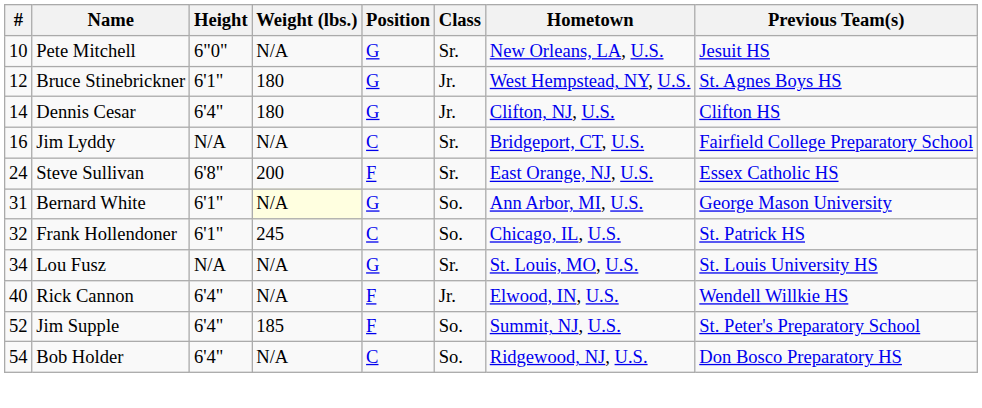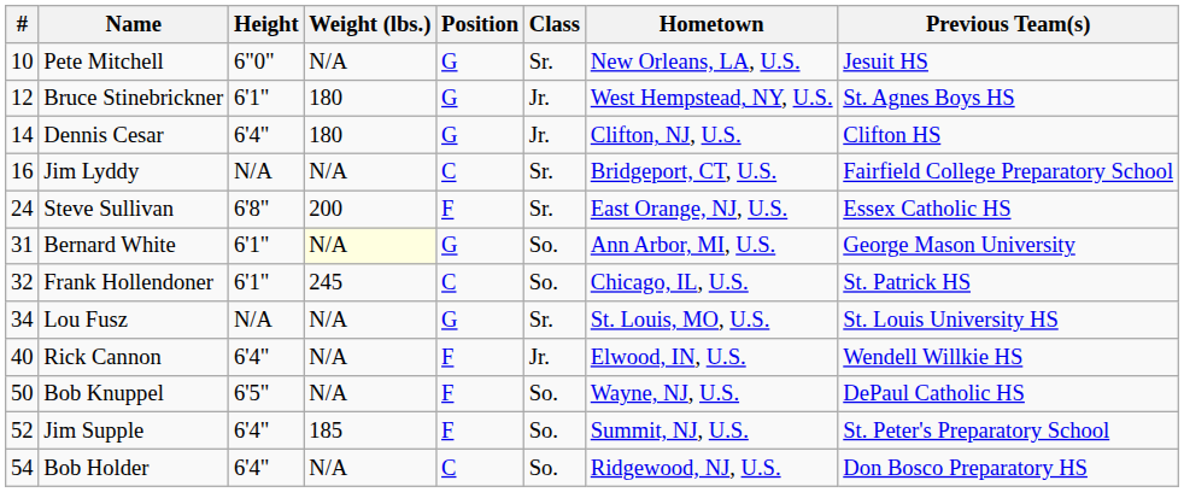 <table class="wikitable" style="font-size: 90%">
 <tr>
 <th>#</th>
 <th>Name</th>
 <th>Height</th>
 <th>Weight (lbs.)</th>
 <th>Position</th>
 <th>Class</th>
 <th>Hometown</th>
 <th>Previous Team(s)</th>
 </tr>
 <tr>
 <td>10</td>
 <td>Pete Mitchell</td>
 <td>6"0"</td>
 <td>N/A</td>
 <td><a href='#'>G</a></td>
 <td>Sr.</td>
 <td><a href='#'>New Orleans, LA</a>, <a href='#'>U.S.</a></td>
 <td><a href='#'>Jesuit HS</a></td>
 </tr>
 <tr>
 <td>12</td>
 <td>Bruce Stinebrickner</td>
 <td>6'1"</td>
 <td>180</td>
 <td><a href='#'>G</a></td>
 <td>Jr.</td>
 <td><a href='#'>West Hempstead, NY</a>, <a href='#'>U.S.</a></td>
 <td><a href='#'>St. Agnes Boys HS</a></td>
 </tr>
 <tr>
 <td>14</td>
 <td>Dennis Cesar</td>
 <td>6'4"</td>
 <td>180</td>
 <td><a href='#'>G</a></td>
 <td>Jr.</td>
 <td><a href='#'>Clifton, NJ</a>, <a href='#'>U.S.</a></td>
 <td><a href='#'>Clifton HS</a></td>
 </tr>
 <tr>
 <td>16</td>
 <td>Jim Lyddy</td>
 <td>N/A</td>
 <td>N/A</td>
 <td><a href='#'>C</a></td>
 <td>Sr.</td>
 <td><a href='#'>Bridgeport, CT</a>, <a href='#'>U.S.</a></td>
 <td><a href='#'>Fairfield College Preparatory School</a></td>
 </tr>
 <tr>
 <td>24</td>
 <td>Steve Sullivan</td>
 <td>6'8"</td>
 <td>200</td>
 <td><a href='#'>F</a></td>
 <td>Sr.</td>
 <td><a href='#'>East Orange, NJ</a>, <a href='#'>U.S.</a></td>
 <td><a href='#'>Essex Catholic HS</a></td>
 </tr>
 <tr>
 <td>31</td>
 <td>Bernard White</td>
 <td>6'1"</td>
 <td style="background: lightyellow;">N/A</td>
 <td><a href='#'>G</a></td>
 <td>So.</td>
 <td><a href='#'>Ann Arbor, MI</a>, <a href='#'>U.S.</a></td>
 <td><a href='#'>George Mason University</a></td>
 </tr>
 <tr>
 <td>32</td>
 <td>Frank Hollendoner</td>
 <td>6'1"</td>
 <td>245</td>
 <td><a href='#'>C</a></td>
 <td>So.</td>
 <td><a href='#'>Chicago, IL</a>, <a href='#'>U.S.</a></td>
 <td><a href='#'>St. Patrick HS</a></td>
 </tr>
 <tr>
 <td>34</td>
 <td>Lou Fusz</td>
 <td>N/A</td>
 <td>N/A</td>
 <td><a href='#'>G</a></td>
 <td>Sr.</td>
 <td><a href='#'>St. Louis, MO</a>, <a href='#'>U.S.</a></td>
 <td><a href='#'>St. Louis University HS</a></td>
 </tr>
 <tr>
 <td>40</td>
 <td>Rick Cannon</td>
 <td>6'4"</td>
 <td>N/A</td>
 <td><a href='#'>F</a></td>
 <td>Jr.</td>
 <td><a href='#'>Elwood, IN</a>, <a href='#'>U.S.</a></td>
 <td><a href='#'>Wendell Willkie HS</a></td>
 </tr>
 <tr>
+<td>50</td>
+<td>Bob Knuppel</td>
+<td>6'5"</td>
+<td>N/A</td>
+<td><a href='#'>F</a></td>
+<td>So.</td>
+<td><a href='#'>Wayne, NJ</a>, <a href='#'>U.S.</a></td>
+<td><a href='#'>DePaul Catholic HS</a></td>
+</tr>
+<tr>
 <td>52</td>
 <td>Jim Supple</td>
 <td>6'4"</td>
 <td>185</td>
 <td><a href='#'>F</a></td>
 <td>So.</td>
 <td><a href='#'>Summit, NJ</a>, <a href='#'>U.S.</a></td>
 <td><a href='#'>St. Peter's Preparatory School</a></td>
 </tr>
 <tr>
 <td>54</td>
 <td>Bob Holder</td>
 <td>6'4"</td>
 <td>N/A</td>
 <td><a href='#'>C</a></td>
 <td>So.</td>
 <td><a href='#'>Ridgewood, NJ</a>, <a href='#'>U.S.</a></td>
 <td><a href='#'>Don Bosco Preparatory HS</a></td>
 </tr>
 </table>
